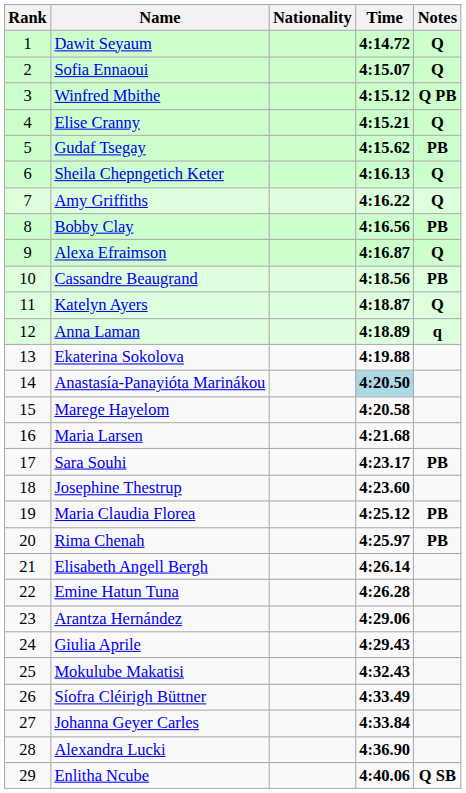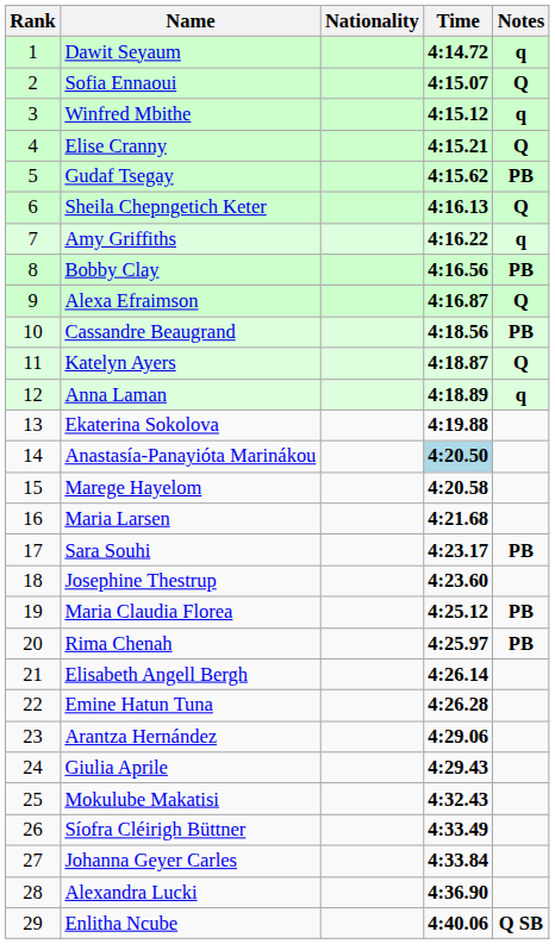 <table class="wikitable sortable" style="text-align:center">
 <tr>
 <th>Rank</th>
 <th>Name</th>
 <th>Nationality</th>
 <th>Time</th>
 <th>Notes</th>
 </tr>
 <tr bgcolor=ccffcc>
 <td>1</td>
 <td align=left><a href='#'>Dawit Seyaum</a></td>
 <td align=left></td>
 <td><strong>4:14.72</strong></td>
-<td><strong>Q</strong></td>
+<td><strong>q</strong></td>
 </tr>
 <tr bgcolor=ccffcc>
 <td>2</td>
 <td align=left><a href='#'>Sofia Ennaoui</a></td>
 <td align=left></td>
 <td><strong>4:15.07</strong></td>
 <td><strong>Q</strong></td>
 </tr>
 <tr bgcolor=ccffcc>
 <td>3</td>
 <td align=left><a href='#'>Winfred Mbithe</a></td>
 <td align=left></td>
 <td><strong>4:15.12</strong></td>
-<td><strong>Q PB</strong></td>
+<td><strong>q</strong></td>
 </tr>
 <tr bgcolor=ccffcc>
 <td>4</td>
 <td align=left><a href='#'>Elise Cranny</a></td>
 <td align=left></td>
 <td><strong>4:15.21</strong></td>
 <td><strong>Q</strong></td>
 </tr>
 <tr bgcolor=ccffcc>
 <td>5</td>
 <td align=left><a href='#'>Gudaf Tsegay</a></td>
 <td align=left></td>
 <td><strong>4:15.62</strong></td>
 <td><strong>PB</strong></td>
 </tr>
 <tr bgcolor=ccffcc>
 <td>6</td>
 <td align=left><a href='#'>Sheila Chepngetich Keter</a></td>
 <td align=left></td>
 <td><strong>4:16.13</strong></td>
 <td><strong>Q</strong></td>
 </tr>
 <tr bgcolor=ddffdd>
 <td>7</td>
 <td align=left><a href='#'>Amy Griffiths</a></td>
 <td align=left></td>
 <td><strong>4:16.22</strong></td>
-<td><strong>Q</strong></td>
+<td><strong>q</strong></td>
 </tr>
 <tr bgcolor=ccffcc>
 <td>8</td>
 <td align=left><a href='#'>Bobby Clay</a></td>
 <td align=left></td>
 <td><strong>4:16.56</strong></td>
 <td><strong>PB</strong></td>
 </tr>
 <tr bgcolor=ccffcc>
 <td>9</td>
 <td align=left><a href='#'>Alexa Efraimson</a></td>
 <td align=left></td>
 <td><strong>4:16.87</strong></td>
 <td><strong>Q</strong></td>
 </tr>
 <tr bgcolor=ddffdd>
 <td>10</td>
 <td align=left><a href='#'>Cassandre Beaugrand</a></td>
 <td align=left></td>
 <td><strong>4:18.56</strong></td>
 <td><strong>PB</strong></td>
 </tr>
 <tr bgcolor=ddffdd>
 <td>11</td>
 <td align=left><a href='#'>Katelyn Ayers</a></td>
 <td align=left></td>
 <td><strong>4:18.87</strong></td>
 <td><strong>Q</strong></td>
 </tr>
 <tr bgcolor=ddffdd>
 <td>12</td>
 <td align=left><a href='#'>Anna Laman</a></td>
 <td align=left></td>
 <td><strong>4:18.89</strong></td>
 <td><strong>q</strong></td>
 </tr>
 <tr>
 <td>13</td>
 <td align=left><a href='#'>Ekaterina Sokolova</a></td>
 <td align=left></td>
 <td><strong>4:19.88</strong></td>
 <td></td>
 </tr>
 <tr>
 <td>14</td>
 <td align=left><a href='#'>Anastasía-Panayióta Marinákou</a></td>
 <td align=left></td>
 <td style="background: lightblue;"><strong>4:20.50</strong></td>
 <td></td>
 </tr>
 <tr>
 <td>15</td>
 <td align=left><a href='#'>Marege Hayelom</a></td>
 <td align=left></td>
 <td><strong>4:20.58</strong></td>
 <td></td>
 </tr>
 <tr>
 <td>16</td>
 <td align=left><a href='#'>Maria Larsen</a></td>
 <td align=left></td>
 <td><strong>4:21.68</strong></td>
 <td></td>
 </tr>
 <tr>
 <td>17</td>
 <td align=left><a href='#'>Sara Souhi</a></td>
 <td align=left></td>
 <td><strong>4:23.17</strong></td>
 <td><strong>PB</strong></td>
 </tr>
 <tr>
 <td>18</td>
 <td align=left><a href='#'>Josephine Thestrup</a></td>
 <td align=left></td>
 <td><strong>4:23.60</strong></td>
 <td></td>
 </tr>
 <tr>
 <td>19</td>
 <td align=left><a href='#'>Maria Claudia Florea</a></td>
 <td align=left></td>
 <td><strong>4:25.12</strong></td>
 <td><strong>PB</strong></td>
 </tr>
 <tr>
 <td>20</td>
 <td align=left><a href='#'>Rima Chenah</a></td>
 <td align=left></td>
 <td><strong>4:25.97</strong></td>
 <td><strong>PB</strong></td>
 </tr>
 <tr>
 <td>21</td>
 <td align=left><a href='#'>Elisabeth Angell Bergh</a></td>
 <td align=left></td>
 <td><strong>4:26.14</strong></td>
 <td></td>
 </tr>
 <tr>
 <td>22</td>
 <td align=left><a href='#'>Emine Hatun Tuna</a></td>
 <td align=left></td>
 <td><strong>4:26.28</strong></td>
 <td></td>
 </tr>
 <tr>
 <td>23</td>
 <td align=left><a href='#'>Arantza Hernández</a></td>
 <td align=left></td>
 <td><strong>4:29.06</strong></td>
 <td></td>
 </tr>
 <tr>
 <td>24</td>
 <td align=left><a href='#'>Giulia Aprile</a></td>
 <td align=left></td>
 <td><strong>4:29.43</strong></td>
 <td></td>
 </tr>
 <tr>
 <td>25</td>
 <td align=left><a href='#'>Mokulube Makatisi</a></td>
 <td align=left></td>
 <td><strong>4:32.43</strong></td>
 <td></td>
 </tr>
 <tr>
 <td>26</td>
 <td align=left><a href='#'>Síofra Cléirigh Büttner</a></td>
 <td align=left></td>
 <td><strong>4:33.49</strong></td>
 <td></td>
 </tr>
 <tr>
 <td>27</td>
 <td align=left><a href='#'>Johanna Geyer Carles</a></td>
 <td align=left></td>
 <td><strong>4:33.84</strong></td>
 <td></td>
 </tr>
 <tr>
 <td>28</td>
 <td align=left><a href='#'>Alexandra Lucki</a></td>
 <td align=left></td>
 <td><strong>4:36.90</strong></td>
 <td></td>
 </tr>
 <tr>
 <td>29</td>
 <td align=left><a href='#'>Enlitha Ncube</a></td>
 <td align=left></td>
 <td><strong>4:40.06</strong></td>
 <td><strong>Q SB</strong></td>
 </tr>
 </table>
